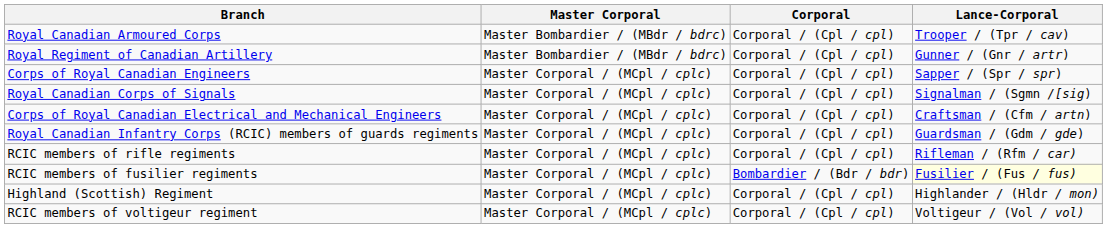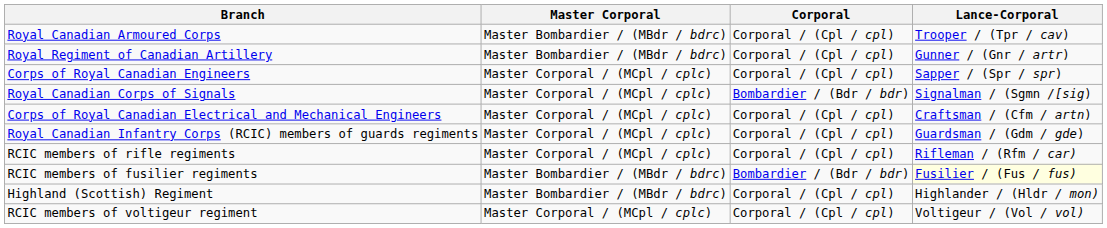 <table class="wikitable">
 <tr>
 <th>Branch</th>
 <th>Master Corporal</th>
 <th>Corporal</th>
 <th>Lance-Corporal</th>
 </tr>
 <tr>
 <td><a href='#'>Royal Canadian Armoured Corps</a></td>
 <td>Master Bombardier /  (MBdr / <em>bdrc</em>)</td>
 <td>Corporal /  (Cpl / <em>cpl</em>)</td>
 <td><a href='#'>Trooper</a> /  (Tpr / <em>cav</em>)</td>
 </tr>
 <tr>
 <td><a href='#'>Royal Regiment of Canadian Artillery</a></td>
 <td>Master Bombardier /  (MBdr / <em>bdrc</em>)</td>
 <td>Corporal /  (Cpl / <em>cpl</em>)</td>
 <td><a href='#'>Gunner</a> /  (Gnr / <em>artr</em>)</td>
 </tr>
 <tr>
 <td><a href='#'>Corps of Royal Canadian Engineers</a></td>
 <td>Master Corporal /  (MCpl / <em>cplc</em>)</td>
 <td>Corporal /  (Cpl / <em>cpl</em>)</td>
 <td><a href='#'>Sapper</a> /   (Spr / <em>spr</em>)</td>
 </tr>
 <tr>
 <td><a href='#'>Royal Canadian Corps of Signals</a></td>
 <td>Master Corporal /  (MCpl / <em>cplc</em>)</td>
-<td>Corporal /  (Cpl / <em>cpl</em>)</td>
+<td><a href='#'>Bombardier</a> /  (Bdr / <em>bdr</em>)</td>
 <td><a href='#'>Signalman</a> /  (Sgmn <em>/[sig</em>)</td>
 </tr>
 <tr>
 <td><a href='#'>Corps of Royal Canadian Electrical and Mechanical Engineers</a></td>
 <td>Master Corporal /  (MCpl / <em>cplc</em>)</td>
 <td>Corporal /  (Cpl / <em>cpl</em>)</td>
 <td><a href='#'>Craftsman</a>  /   (Cfm <em>/ artn</em>)</td>
 </tr>
 <tr>
 <td><a href='#'>Royal Canadian Infantry Corps</a> (RCIC) members of guards regiments</td>
 <td>Master Corporal /  (MCpl / <em>cplc</em>)</td>
 <td>Corporal /  (Cpl / <em>cpl</em>)</td>
 <td><a href='#'>Guardsman</a> /  (Gdm <em>/  gde</em>)</td>
 </tr>
 <tr>
 <td>RCIC members of rifle regiments</td>
 <td>Master Corporal /  (MCpl / <em>cplc</em>)</td>
 <td>Corporal /  (Cpl / <em>cpl</em>)</td>
 <td><a href='#'>Rifleman</a> /  (Rfm <em>/ car)</em></td>
 </tr>
 <tr>
 <td>RCIC members of fusilier regiments</td>
-<td>Master Corporal /  (MCpl / <em>cplc</em>)</td>
+<td>Master Bombardier /  (MBdr / <em>bdrc</em>)</td>
 <td><a href='#'>Bombardier</a> /  (Bdr / <em>bdr</em>)</td>
 <td style="background: lightyellow;"><a href='#'>Fusilier</a> /  (Fus <em>/ fus)</em></td>
 </tr>
 <tr>
 <td>Highland (Scottish) Regiment</td>
-<td>Master Corporal /  (MCpl / <em>cplc</em>)</td>
+<td>Master Bombardier /  (MBdr / <em>bdrc</em>)</td>
 <td>Corporal /  (Cpl / <em>cpl</em>)</td>
 <td>Highlander /   (Hldr <em>/ mon)</em></td>
 </tr>
 <tr>
 <td>RCIC members of voltigeur regiment</td>
 <td>Master Corporal /  (MCpl / <em>cplc</em>)</td>
 <td>Corporal /  (Cpl / <em>cpl</em>)</td>
 <td>Voltigeur /  (Vol <em>/ vol)</em></td>
 </tr>
 </table>
